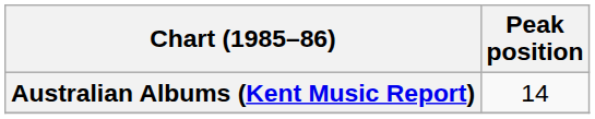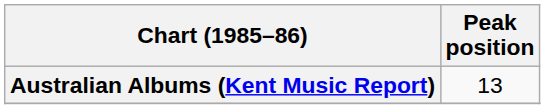 <table class="wikitable sortable plainrowheaders" style="text-align:center">
 <tr>
 <th scope="col">Chart (1985–86)</th>
 <th scope="col">Peak<br>position</th>
 </tr>
 <tr>
 <th scope="row">Australian Albums (<a href='#'>Kent Music Report</a>)</th>
-<td>14</td>
+<td>13</td>
 </tr>
 <tr>
 </tr>
 <tr>
 </tr>
 <tr>
 </tr>
 <tr>
 </tr>
 </table>
